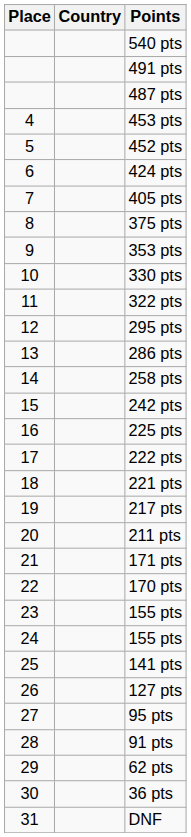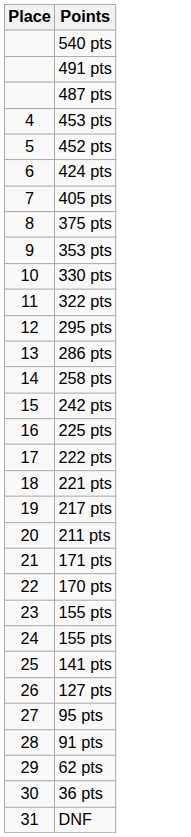 <table class=wikitable>
 <tr>
 <th>Place</th>
-<th>Country</th>
 <th>Points</th>
 </tr>
 <tr>
 <td align=center></td>
-<td></td>
 <td>540 pts</td>
 </tr>
 <tr>
 <td align=center></td>
-<td></td>
 <td>491 pts</td>
 </tr>
 <tr>
 <td align=center></td>
-<td></td>
 <td>487 pts</td>
 </tr>
 <tr>
 <td align=center>4</td>
-<td></td>
 <td>453 pts</td>
 </tr>
 <tr>
 <td align=center>5</td>
-<td></td>
 <td>452 pts</td>
 </tr>
 <tr>
 <td align=center>6</td>
-<td></td>
 <td>424 pts</td>
 </tr>
 <tr>
 <td align=center>7</td>
-<td></td>
 <td>405 pts</td>
 </tr>
 <tr>
 <td align=center>8</td>
-<td></td>
 <td>375 pts</td>
 </tr>
 <tr>
 <td align=center>9</td>
-<td></td>
 <td>353 pts</td>
 </tr>
 <tr>
 <td align=center>10</td>
-<td></td>
 <td>330 pts</td>
 </tr>
 <tr>
 <td align=center>11</td>
-<td></td>
 <td>322 pts</td>
 </tr>
 <tr>
 <td align=center>12</td>
-<td></td>
 <td>295 pts</td>
 </tr>
 <tr>
 <td align=center>13</td>
-<td></td>
 <td>286 pts</td>
 </tr>
 <tr>
 <td align=center>14</td>
-<td></td>
 <td>258 pts</td>
 </tr>
 <tr>
 <td align=center>15</td>
-<td></td>
 <td>242 pts</td>
 </tr>
 <tr>
 <td align=center>16</td>
-<td></td>
 <td>225 pts</td>
 </tr>
 <tr>
 <td align=center>17</td>
-<td></td>
 <td>222 pts</td>
 </tr>
 <tr>
 <td align=center>18</td>
-<td></td>
 <td>221 pts</td>
 </tr>
 <tr>
 <td align=center>19</td>
-<td></td>
 <td>217 pts</td>
 </tr>
 <tr>
 <td align=center>20</td>
-<td></td>
 <td>211 pts</td>
 </tr>
 <tr>
 <td align=center>21</td>
-<td></td>
 <td>171 pts</td>
 </tr>
 <tr>
 <td align=center>22</td>
-<td></td>
 <td>170 pts</td>
 </tr>
 <tr>
 <td align=center>23</td>
-<td></td>
 <td>155 pts</td>
 </tr>
 <tr>
 <td align=center>24</td>
-<td></td>
 <td>155 pts</td>
 </tr>
 <tr>
 <td align=center>25</td>
-<td></td>
 <td>141 pts</td>
 </tr>
 <tr>
 <td align=center>26</td>
-<td></td>
 <td>127 pts</td>
 </tr>
 <tr>
 <td align=center>27</td>
-<td></td>
 <td>95 pts</td>
 </tr>
 <tr>
 <td align=center>28</td>
-<td></td>
 <td>91 pts</td>
 </tr>
 <tr>
 <td align=center>29</td>
-<td></td>
 <td>62 pts</td>
 </tr>
 <tr>
 <td align=center>30</td>
-<td></td>
 <td>36 pts</td>
 </tr>
 <tr>
 <td align=center>31</td>
-<td></td>
 <td>DNF</td>
 </tr>
 </table>
